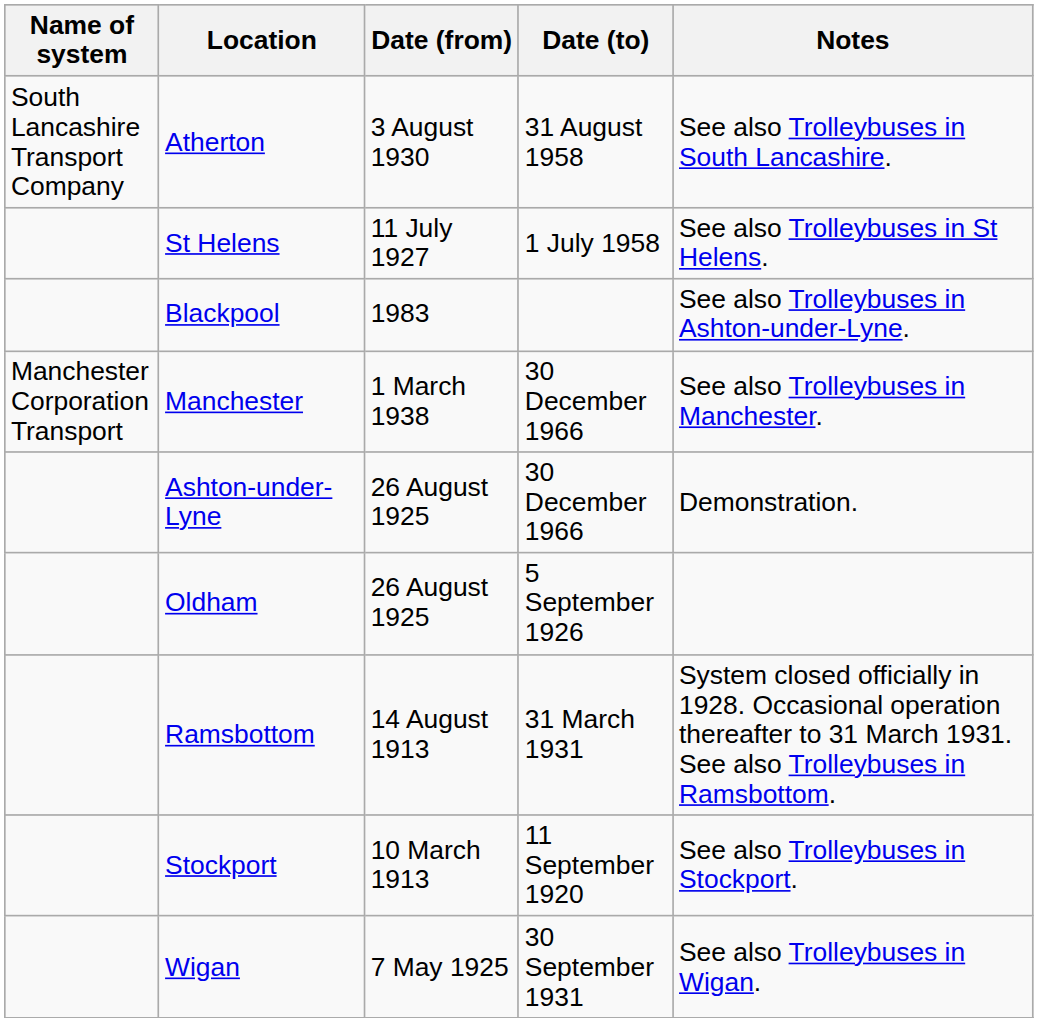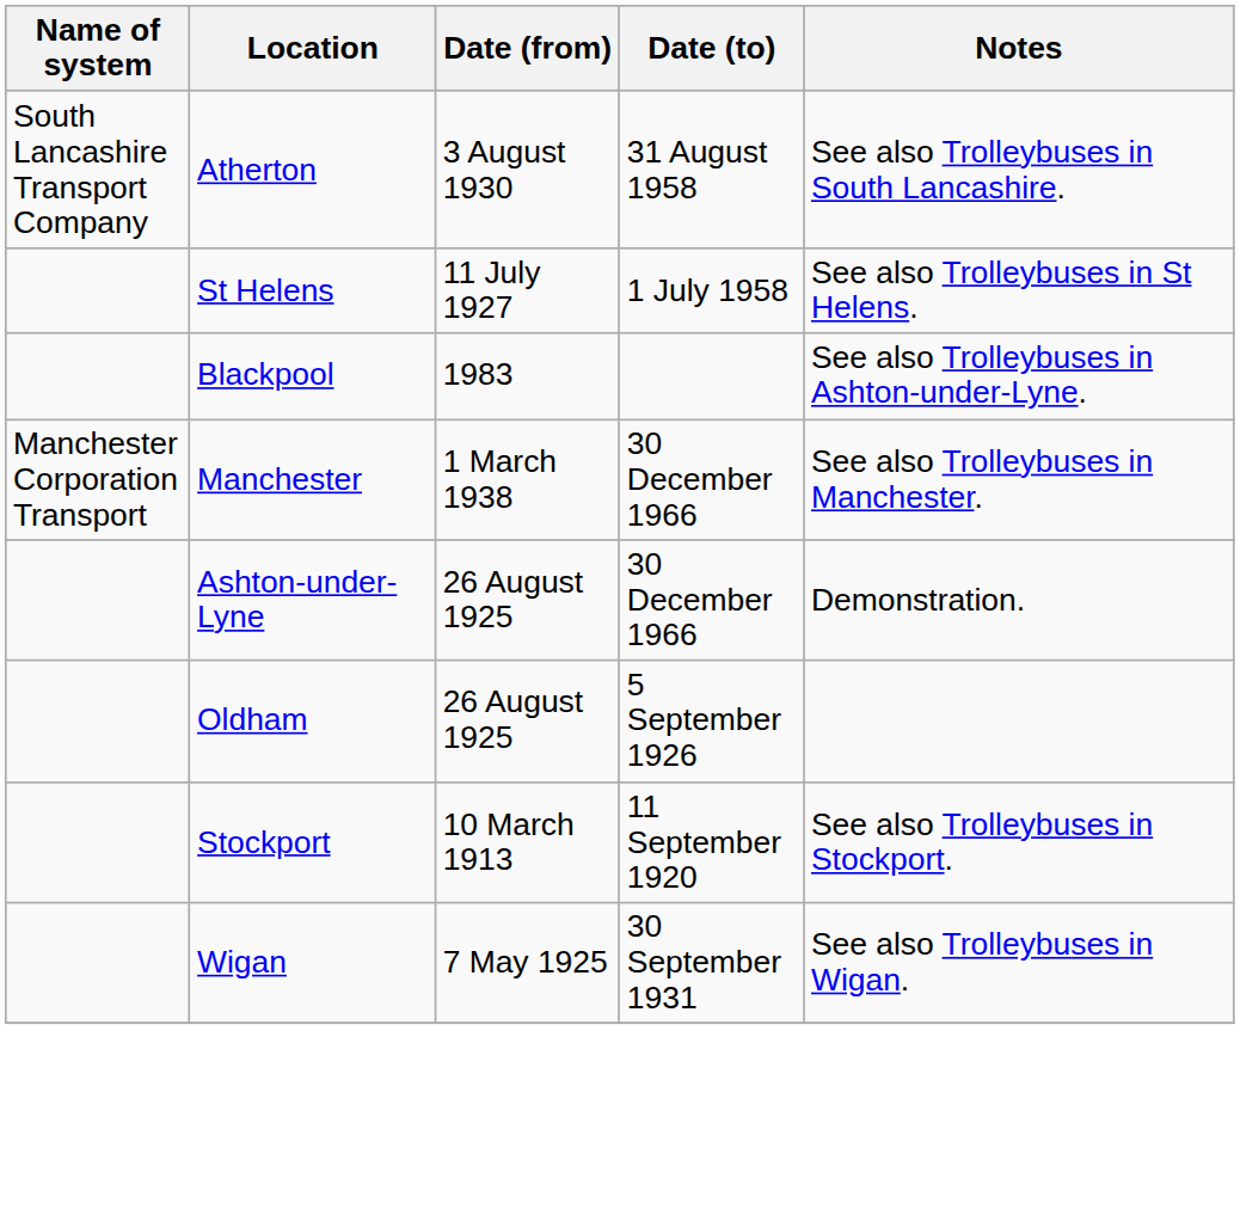 <table class="wikitable" width=100%>
 <tr>
 <th width=15%>Name of system</th>
 <th width=20%>Location</th>
 <th width=15%>Date (from)</th>
 <th width=15%>Date (to)</th>
 <th width=35%>Notes</th>
 </tr>
 <tr>
 <td>South Lancashire Transport Company</td>
 <td><a href='#'>Atherton</a></td>
 <td>3 August 1930</td>
 <td>31 August 1958</td>
 <td>See also <a href='#'>Trolleybuses in South Lancashire</a>.</td>
 </tr>
 <tr>
 <td> </td>
 <td><a href='#'>St Helens</a></td>
 <td>11 July 1927</td>
 <td>1 July 1958</td>
 <td>See also <a href='#'>Trolleybuses in St Helens</a>.</td>
 </tr>
 <tr>
 <td> </td>
 <td><a href='#'>Blackpool</a></td>
 <td>1983</td>
 <td> </td>
 <td>See also <a href='#'>Trolleybuses in Ashton-under-Lyne</a>.</td>
 </tr>
 <tr>
 <td>Manchester Corporation Transport</td>
 <td><a href='#'>Manchester</a></td>
 <td>1 March 1938</td>
 <td>30 December 1966</td>
 <td>See also <a href='#'>Trolleybuses in Manchester</a>.</td>
 </tr>
 <tr>
 <td> </td>
 <td><a href='#'>Ashton-under-Lyne</a></td>
 <td>26 August 1925</td>
 <td>30 December 1966</td>
 <td>Demonstration.</td>
 </tr>
 <tr>
 <td> </td>
 <td><a href='#'>Oldham</a></td>
 <td>26 August 1925</td>
 <td>5 September 1926</td>
 <td> </td>
 </tr>
 <tr>
 <td> </td>
-<td><a href='#'>Ramsbottom</a></td>
-<td>14 August 1913</td>
-<td>31 March 1931</td>
-<td>System closed officially in 1928. Occasional operation thereafter to 31 March 1931. See also <a href='#'>Trolleybuses in Ramsbottom</a>.</td>
-</tr>
-<tr>
-<td> </td>
 <td><a href='#'>Stockport</a></td>
 <td>10 March 1913</td>
 <td>11 September 1920</td>
 <td>See also <a href='#'>Trolleybuses in Stockport</a>.</td>
 </tr>
 <tr>
 <td> </td>
 <td><a href='#'>Wigan</a></td>
 <td>7 May 1925</td>
 <td>30 September 1931</td>
 <td>See also <a href='#'>Trolleybuses in Wigan</a>.</td>
 </tr>
 <tr>
 </tr>
 </table>
